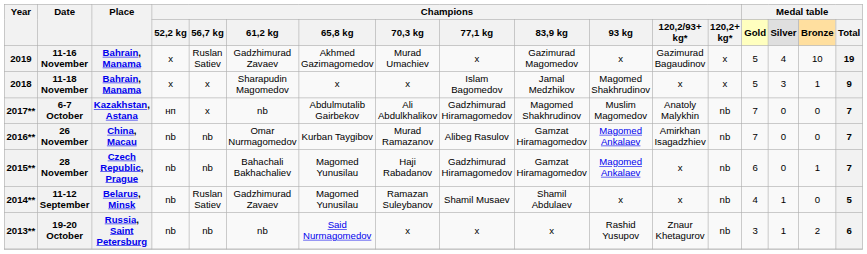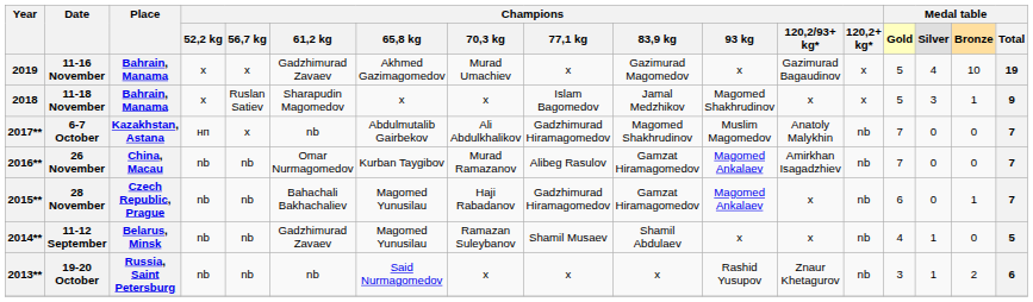 <table class="wikitable" style="text-align:center">
 <tr valign="top">
 <th rowspan=2>Year</th>
 <th rowspan=2>Date</th>
 <th rowspan=2>Place</th>
 <th colspan=10>Champions</th>
 <th colspan=4>Medal table</th>
 </tr>
 <tr>
 <th>52,2 kg</th>
 <th>56,7 kg</th>
 <th>61,2 kg</th>
 <th>65,8 kg</th>
 <th>70,3 kg</th>
 <th>77,1 kg</th>
 <th>83,9 kg</th>
 <th>93 kg</th>
 <th>120,2/93+ kg*</th>
 <th>120,2+ kg*</th>
 <th style="background:#FFFFBF;">Gold</th>
 <th style="background:#DFDFDF;">Silver</th>
 <th style="background:#ffdf9f;">Bronze</th>
 <th>Total</th>
 </tr>
 <tr>
 <th>2019</th>
 <th>11-16 November</th>
 <th><a href='#'>Bahrain</a>,<br><a href='#'>Manama</a></th>
 <td>х</td>
-<td>Ruslan Satiev</td>
+<td>х</td>
 <td>Gadzhimurad Zavaev</td>
 <td>Akhmed Gazimagomedov</td>
 <td>Murad Umachiev</td>
 <td>x</td>
 <td>Gazimurad Magomedov</td>
 <td>x</td>
 <td>Gazimurad Bagaudinov</td>
 <td>х</td>
 <td>5</td>
 <td>4</td>
 <td>10</td>
 <th>19</th>
 </tr>
 <tr>
 <th>2018</th>
 <th>11-18 November</th>
 <th><a href='#'>Bahrain</a>,<br><a href='#'>Manama</a></th>
 <td>х</td>
-<td>х</td>
+<td>Ruslan Satiev</td>
 <td>Sharapudin Magomedov</td>
 <td>х</td>
 <td>х</td>
 <td>Islam Bagomedov</td>
 <td>Jamal Medzhikov</td>
 <td>Magomed Shakhrudinov</td>
 <td>х</td>
 <td>х</td>
 <td>5</td>
 <td>3</td>
 <td>1</td>
 <th>9</th>
 </tr>
 <tr>
 <th>2017**</th>
 <th>6-7<br>October</th>
 <th><a href='#'>Kazakhstan</a>,<br><a href='#'>Astana</a></th>
 <td>нп</td>
 <td>х</td>
 <td>nb</td>
 <td>Abdulmutalib Gairbekov</td>
 <td>Ali Abdulkhalikov</td>
 <td>Gadzhimurad Hiramagomedov</td>
 <td>Magomed Shakhrudinov</td>
 <td>Muslim Magomedov</td>
 <td>Anatoly Malykhin</td>
 <td>nb</td>
 <td>7</td>
 <td>0</td>
 <td>0</td>
 <th>7</th>
 </tr>
 <tr>
 <th>2016**</th>
 <th>26<br>November</th>
 <th><a href='#'>China</a>,<br><a href='#'>Macau</a></th>
 <td>nb</td>
 <td>nb</td>
 <td>Omar Nurmagomedov</td>
 <td>Kurban Taygibov</td>
 <td>Murad Ramazanov</td>
 <td>Alibeg Rasulov</td>
 <td>Gamzat Hiramagomedov</td>
 <td><a href='#'>Magomed Ankalaev</a></td>
 <td>Amirkhan Isagadzhiev</td>
 <td>nb</td>
 <td>7</td>
 <td>0</td>
 <td>0</td>
 <th>7</th>
 </tr>
 <tr>
 <th>2015**</th>
 <th>28<br>November</th>
 <th><a href='#'>Czech Republic</a>,<br><a href='#'>Prague</a></th>
 <td>nb</td>
 <td>nb</td>
 <td>Bahachali Bakhachaliev</td>
 <td>Magomed Yunusilau</td>
 <td>Haji Rabadanov</td>
 <td>Gadzhimurad Hiramagomedov</td>
 <td>Gamzat Hiramagomedov</td>
 <td><a href='#'>Magomed Ankalaev</a></td>
 <td>х</td>
 <td>nb</td>
 <td>6</td>
 <td>0</td>
 <td>1</td>
 <th>7</th>
 </tr>
 <tr>
 <th>2014**</th>
 <th>11-12<br>September</th>
 <th><a href='#'>Belarus</a>,<br><a href='#'>Minsk</a></th>
 <td>nb</td>
-<td>Ruslan Satiev</td>
+<td>nb</td>
 <td>Gadzhimurad Zavaev</td>
 <td>Magomed Yunusilau</td>
 <td>Ramazan Suleybanov</td>
 <td>Shamil Musaev</td>
 <td>Shamil Abdulaev</td>
 <td>х</td>
 <td>х</td>
 <td>nb</td>
 <td>4</td>
 <td>1</td>
 <td>0</td>
 <th>5</th>
 </tr>
 <tr>
 <th>2013**</th>
 <th>19-20<br>October</th>
 <th><a href='#'>Russia</a>,<br><a href='#'>Saint Petersburg</a></th>
 <td>nb</td>
 <td>nb</td>
 <td>nb</td>
 <td><a href='#'>Said Nurmagomedov</a></td>
 <td>x</td>
 <td>x</td>
 <td>x</td>
 <td>Rashid Yusupov</td>
 <td>Znaur Khetagurov</td>
 <td>nb</td>
 <td>3</td>
 <td>1</td>
 <td>2</td>
 <th>6</th>
 </tr>
 <tr>
 </tr>
 </table>
